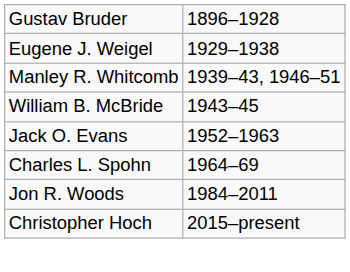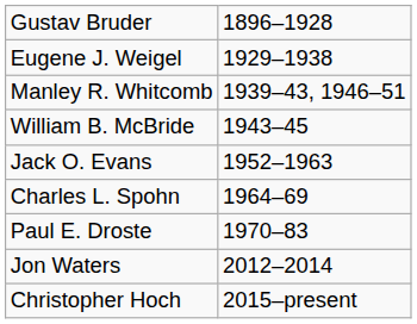 <table class="wikitable">
 <tr>
 <td>Gustav Bruder</td>
 <td>1896–1928</td>
 </tr>
 <tr>
 <td>Eugene J. Weigel</td>
 <td>1929–1938</td>
 </tr>
 <tr>
 <td>Manley R. Whitcomb</td>
 <td>1939–43, 1946–51</td>
 </tr>
 <tr>
 <td>William B. McBride</td>
 <td>1943–45</td>
 </tr>
 <tr>
 <td>Jack O. Evans</td>
 <td>1952–1963</td>
 </tr>
 <tr>
 <td>Charles L. Spohn</td>
 <td>1964–69</td>
 </tr>
 <tr>
-<td>Jon R. Woods</td>
-<td>1984–2011</td>
+<td>Paul E. Droste</td>
+<td>1970–83</td>
+</tr>
+<tr>
+<td>Jon Waters</td>
+<td>2012–2014</td>
 </tr>
 <tr>
 <td>Christopher Hoch</td>
 <td>2015–present</td>
 </tr>
 </table>
